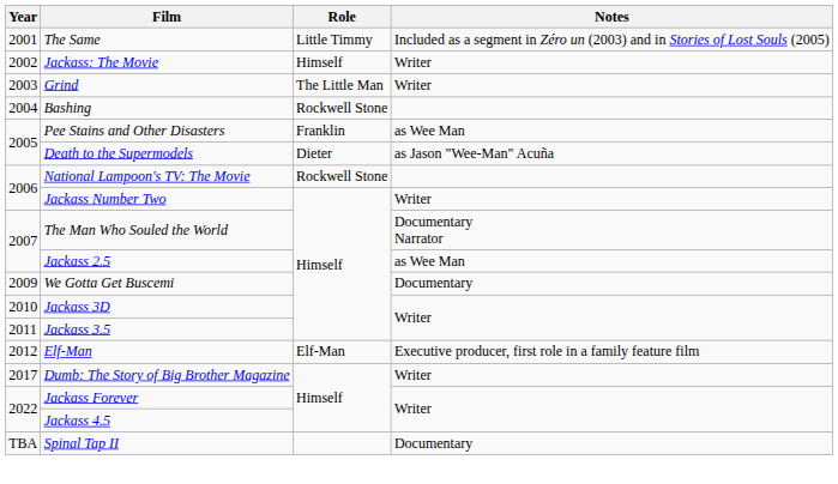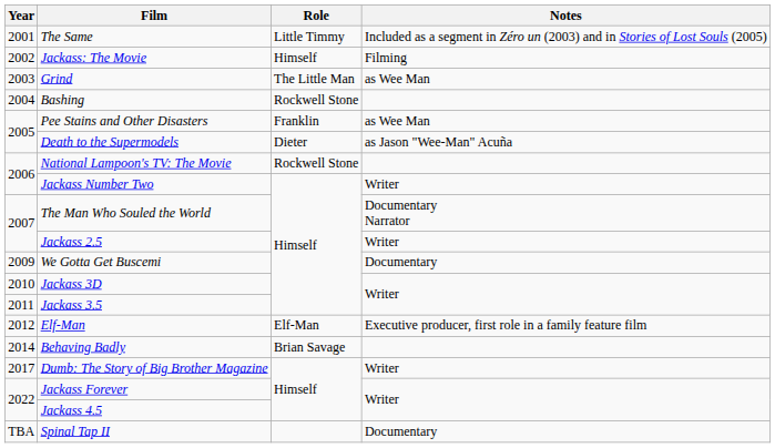 <table class="wikitable">
 <tr>
 <th>Year</th>
 <th>Film</th>
 <th>Role</th>
 <th>Notes</th>
 </tr>
 <tr>
 <td>2001</td>
 <td><em>The Same</em></td>
 <td>Little Timmy</td>
 <td>Included as a segment in <em>Zéro un</em> (2003) and in <em><a href='#'>Stories of Lost Souls</a></em> (2005)</td>
 </tr>
 <tr>
 <td>2002</td>
 <td><em><a href='#'>Jackass: The Movie</a></em></td>
 <td>Himself</td>
-<td>Writer</td>
+<td>Filming</td>
 </tr>
 <tr>
 <td>2003</td>
 <td><em><a href='#'>Grind</a></em></td>
 <td>The Little Man</td>
-<td>Writer</td>
+<td>as Wee Man</td>
 </tr>
 <tr>
 <td>2004</td>
 <td><em>Bashing</em></td>
 <td>Rockwell Stone</td>
 <td></td>
 </tr>
 <tr>
 <td rowspan=2>2005</td>
 <td><em>Pee Stains and Other Disasters</em></td>
 <td>Franklin</td>
 <td>as Wee Man</td>
 </tr>
 <tr>
 <td><em><a href='#'>Death to the Supermodels</a></em></td>
 <td>Dieter</td>
 <td>as Jason "Wee-Man" Acuña</td>
 </tr>
 <tr>
 <td rowspan=2>2006</td>
 <td><em><a href='#'>National Lampoon's TV: The Movie</a></em></td>
 <td>Rockwell Stone</td>
 <td></td>
 </tr>
 <tr>
 <td><em><a href='#'>Jackass Number Two</a></em></td>
 <td rowspan=6>Himself</td>
 <td>Writer</td>
 </tr>
 <tr>
 <td rowspan=2>2007</td>
 <td><em>The Man Who Souled the World</em></td>
 <td>Documentary<br>Narrator</td>
 </tr>
 <tr>
 <td><em><a href='#'>Jackass 2.5</a></em></td>
-<td>as Wee Man</td>
+<td>Writer</td>
 </tr>
 <tr>
 <td>2009</td>
 <td><em>We Gotta Get Buscemi</em></td>
 <td>Documentary</td>
 </tr>
 <tr>
 <td>2010</td>
 <td><em><a href='#'>Jackass 3D</a></em></td>
 <td rowspan=2>Writer</td>
 </tr>
 <tr>
 <td>2011</td>
 <td><em><a href='#'>Jackass 3.5</a></em></td>
 </tr>
 <tr>
 <td>2012</td>
 <td><em><a href='#'>Elf-Man</a></em></td>
 <td>Elf-Man</td>
 <td>Executive producer, first role in a family feature film</td>
 </tr>
 <tr>
+<td>2014</td>
+<td><em><a href='#'>Behaving Badly</a></em></td>
+<td>Brian Savage</td>
+<td></td>
+</tr>
+<tr>
 <td>2017</td>
 <td><em><a href='#'>Dumb: The Story of Big Brother Magazine</a></em></td>
 <td rowspan=3>Himself</td>
 <td>Writer</td>
 </tr>
 <tr>
 <td rowspan=2>2022</td>
 <td><em><a href='#'>Jackass Forever</a></em></td>
 <td rowspan=2>Writer</td>
 </tr>
 <tr>
 <td><em><a href='#'>Jackass 4.5</a></em></td>
 </tr>
 <tr>
 <td>TBA</td>
 <td><em><a href='#'>Spinal Tap II</a></em></td>
 <td></td>
 <td>Documentary</td>
 </tr>
 </table>
